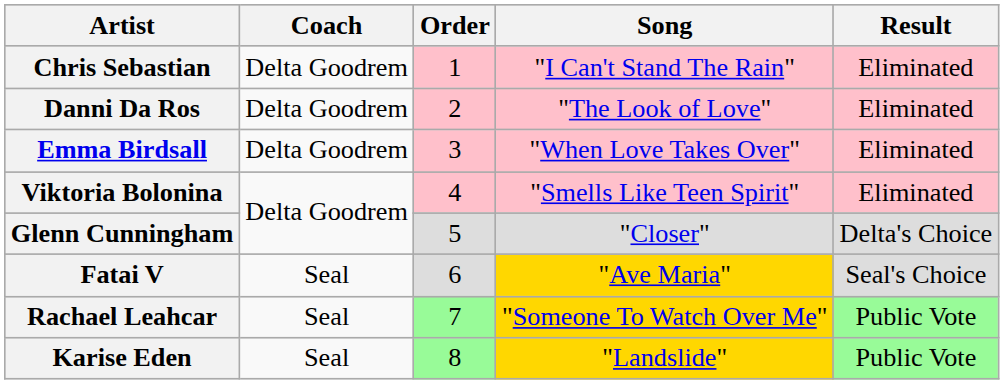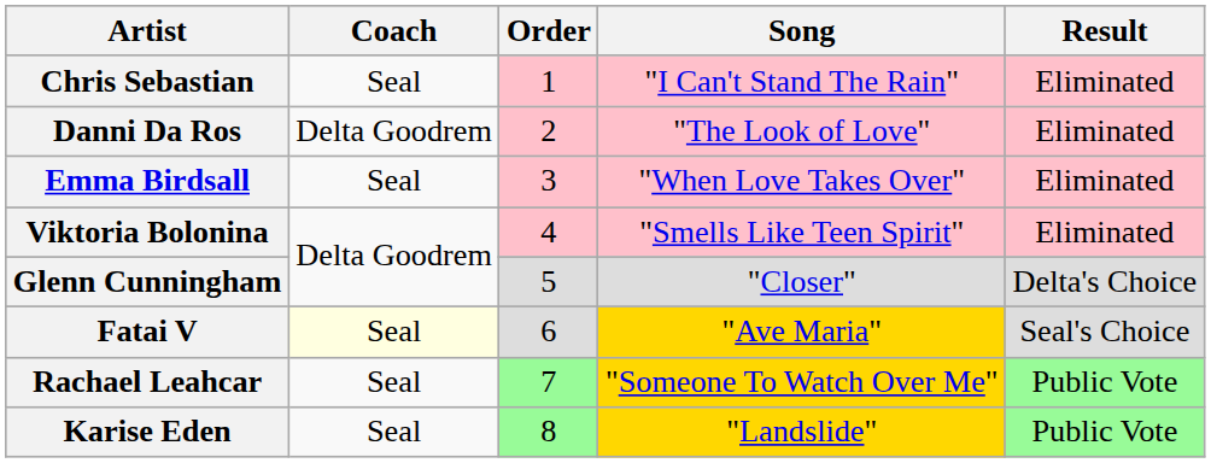 <table class="wikitable plainrowheaders sortable" style="text-align: center; width: auto;">
 <tr>
 <th scope="col">Artist</th>
 <th scope="col">Coach</th>
 <th scope="col">Order</th>
 <th scope="col">Song</th>
 <th scope="col">Result</th>
 </tr>
 <tr>
 <th scope="row">Chris Sebastian</th>
-<td>Delta Goodrem</td>
+<td>Seal</td>
 <td bgcolor=pink>1</td>
 <td bgcolor=pink>"<a href='#'>I Can't Stand The Rain</a>"</td>
 <td bgcolor=pink>Eliminated</td>
 </tr>
 <tr>
 <th scope="row">Danni Da Ros</th>
 <td>Delta Goodrem</td>
 <td bgcolor=pink>2</td>
 <td bgcolor=pink>"<a href='#'>The Look of Love</a>"</td>
 <td bgcolor=pink>Eliminated</td>
 </tr>
 <tr>
 <th scope="row"><a href='#'>Emma Birdsall</a></th>
-<td>Delta Goodrem</td>
+<td>Seal</td>
 <td bgcolor=pink>3</td>
 <td bgcolor=pink>"<a href='#'>When Love Takes Over</a>"</td>
 <td bgcolor=pink>Eliminated</td>
 </tr>
 <tr>
 <th scope="row">Viktoria Bolonina</th>
 <td rowspan=2>Delta Goodrem</td>
 <td bgcolor=pink>4</td>
 <td bgcolor=pink>"<a href='#'>Smells Like Teen Spirit</a>"</td>
 <td bgcolor=pink>Eliminated</td>
 </tr>
 <tr>
 <th scope="row">Glenn Cunningham</th>
 <td style="background:#ddd;">5</td>
 <td style="background:#ddd;">"<a href='#'>Closer</a>"</td>
 <td style="background:#ddd;">Delta's Choice</td>
 </tr>
 <tr>
 <th scope="row">Fatai V</th>
-<td>Seal</td>
+<td style="background: lightyellow;">Seal</td>
 <td style="background:#ddd;">6</td>
 <td style="background:gold;">"<a href='#'>Ave Maria</a>"</td>
 <td style="background:#ddd;">Seal's Choice</td>
 </tr>
 <tr>
 <th scope="row">Rachael Leahcar</th>
 <td>Seal</td>
 <td bgcolor=palegreen>7</td>
 <td style="background:gold;">"<a href='#'>Someone To Watch Over Me</a>"</td>
 <td bgcolor=palegreen>Public Vote</td>
 </tr>
 <tr>
 <th scope="row">Karise Eden</th>
 <td>Seal</td>
 <td bgcolor=palegreen>8</td>
 <td style="background:gold;">"<a href='#'>Landslide</a>"</td>
 <td bgcolor=palegreen>Public Vote</td>
 </tr>
 </table>
